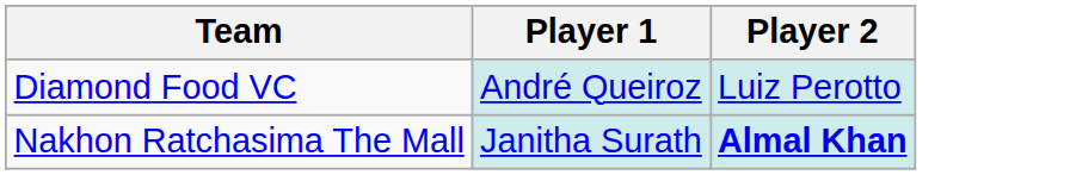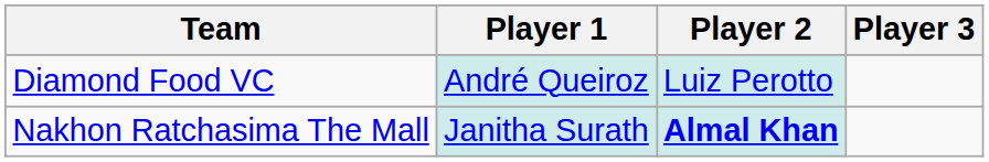 <table class="wikitable sortable">
 <tr>
 <th>Team</th>
 <th>Player 1</th>
 <th>Player 2</th>
+<th>Player 3</th>
 </tr>
 <tr>
 <td><a href='#'>Diamond Food VC</a></td>
 <td style="background-color:#CFECEC"> <a href='#'>André Queiroz</a></td>
 <td style="background-color:#CFECEC"> <a href='#'>Luiz Perotto</a></td>
+<td></td>
 </tr>
 <tr>
 <td><a href='#'>Nakhon Ratchasima The Mall</a></td>
 <td style="background-color:#CFECEC"> <a href='#'>Janitha Surath</a></td>
 <td style="background-color:#CFECEC"> <strong><a href='#'>Almal Khan</a></strong></td>
+<td></td>
 </tr>
 </table>
